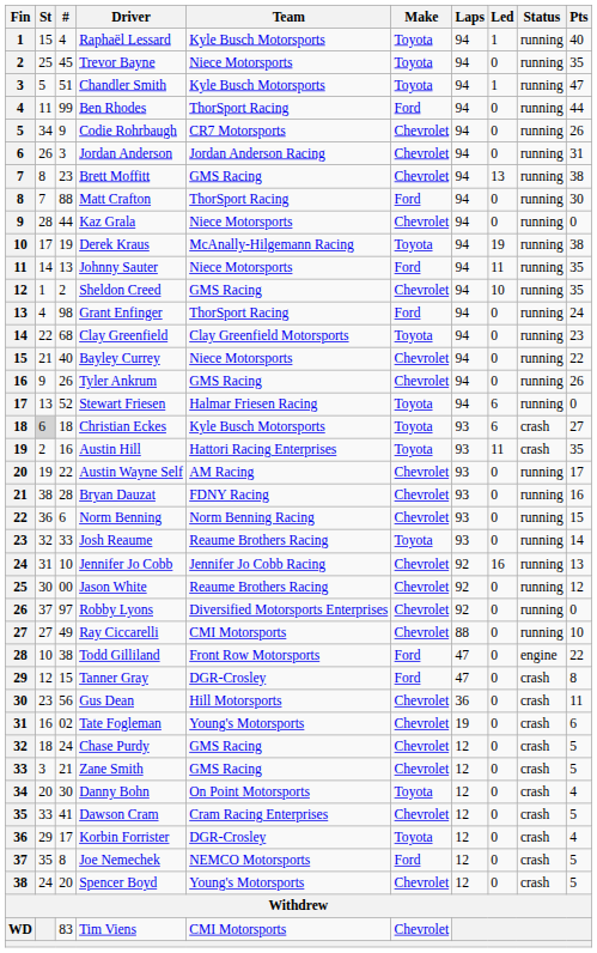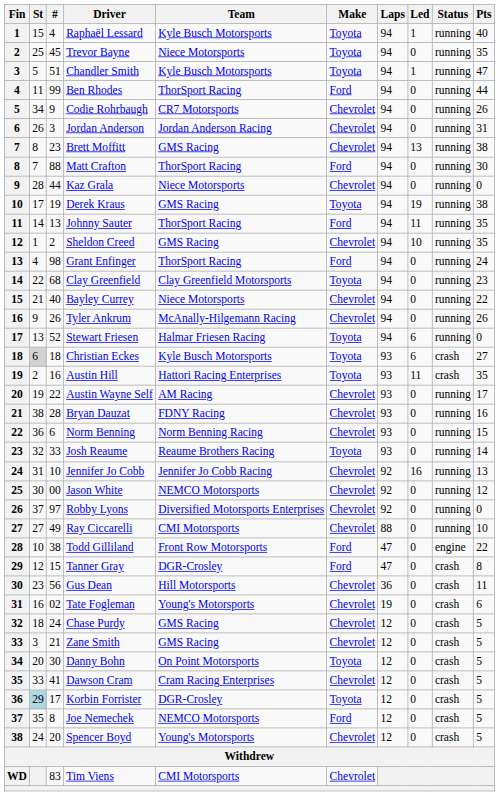 <table class="wikitable" style="font-size:95%">
 <tr>
 <th>Fin</th>
 <th>St</th>
 <th>#</th>
 <th>Driver</th>
 <th>Team</th>
 <th>Make</th>
 <th>Laps</th>
 <th>Led</th>
 <th>Status</th>
 <th>Pts</th>
 </tr>
 <tr>
 <th>1</th>
 <td>15</td>
 <td>4</td>
 <td><a href='#'>Raphaël Lessard</a></td>
 <td><a href='#'>Kyle Busch Motorsports</a></td>
 <td><a href='#'>Toyota</a></td>
 <td>94</td>
 <td>1</td>
 <td>running</td>
 <td>40</td>
 </tr>
 <tr>
 <th>2</th>
 <td>25</td>
 <td>45</td>
 <td><a href='#'>Trevor Bayne</a></td>
 <td><a href='#'>Niece Motorsports</a></td>
 <td><a href='#'>Toyota</a></td>
 <td>94</td>
 <td>0</td>
 <td>running</td>
 <td>35</td>
 </tr>
 <tr>
 <th>3</th>
 <td>5</td>
 <td>51</td>
 <td><a href='#'>Chandler Smith</a></td>
 <td><a href='#'>Kyle Busch Motorsports</a></td>
 <td><a href='#'>Toyota</a></td>
 <td>94</td>
 <td>1</td>
 <td>running</td>
 <td>47</td>
 </tr>
 <tr>
 <th>4</th>
 <td>11</td>
 <td>99</td>
 <td><a href='#'>Ben Rhodes</a></td>
 <td><a href='#'>ThorSport Racing</a></td>
 <td><a href='#'>Ford</a></td>
 <td>94</td>
 <td>0</td>
 <td>running</td>
 <td>44</td>
 </tr>
 <tr>
 <th>5</th>
 <td>34</td>
 <td>9</td>
 <td><a href='#'>Codie Rohrbaugh</a></td>
 <td><a href='#'>CR7 Motorsports</a></td>
 <td><a href='#'>Chevrolet</a></td>
 <td>94</td>
 <td>0</td>
 <td>running</td>
 <td>26</td>
 </tr>
 <tr>
 <th>6</th>
 <td>26</td>
 <td>3</td>
 <td><a href='#'>Jordan Anderson</a></td>
 <td><a href='#'>Jordan Anderson Racing</a></td>
 <td><a href='#'>Chevrolet</a></td>
 <td>94</td>
 <td>0</td>
 <td>running</td>
 <td>31</td>
 </tr>
 <tr>
 <th>7</th>
 <td>8</td>
 <td>23</td>
 <td><a href='#'>Brett Moffitt</a></td>
 <td><a href='#'>GMS Racing</a></td>
 <td><a href='#'>Chevrolet</a></td>
 <td>94</td>
 <td>13</td>
 <td>running</td>
 <td>38</td>
 </tr>
 <tr>
 <th>8</th>
 <td>7</td>
 <td>88</td>
 <td><a href='#'>Matt Crafton</a></td>
 <td><a href='#'>ThorSport Racing</a></td>
 <td><a href='#'>Ford</a></td>
 <td>94</td>
 <td>0</td>
 <td>running</td>
 <td>30</td>
 </tr>
 <tr>
 <th>9</th>
 <td>28</td>
 <td>44</td>
 <td><a href='#'>Kaz Grala</a></td>
 <td><a href='#'>Niece Motorsports</a></td>
 <td><a href='#'>Chevrolet</a></td>
 <td>94</td>
 <td>0</td>
 <td>running</td>
 <td>0</td>
 </tr>
 <tr>
 <th>10</th>
 <td>17</td>
 <td>19</td>
 <td><a href='#'>Derek Kraus</a></td>
-<td><a href='#'>McAnally-Hilgemann Racing</a></td>
+<td><a href='#'>GMS Racing</a></td>
 <td><a href='#'>Toyota</a></td>
 <td>94</td>
 <td>19</td>
 <td>running</td>
 <td>38</td>
 </tr>
 <tr>
 <th>11</th>
 <td>14</td>
 <td>13</td>
 <td><a href='#'>Johnny Sauter</a></td>
-<td><a href='#'>Niece Motorsports</a></td>
+<td><a href='#'>ThorSport Racing</a></td>
 <td><a href='#'>Ford</a></td>
 <td>94</td>
 <td>11</td>
 <td>running</td>
 <td>35</td>
 </tr>
 <tr>
 <th>12</th>
 <td>1</td>
 <td>2</td>
 <td><a href='#'>Sheldon Creed</a></td>
 <td><a href='#'>GMS Racing</a></td>
 <td><a href='#'>Chevrolet</a></td>
 <td>94</td>
 <td>10</td>
 <td>running</td>
 <td>35</td>
 </tr>
 <tr>
 <th>13</th>
 <td>4</td>
 <td>98</td>
 <td><a href='#'>Grant Enfinger</a></td>
 <td><a href='#'>ThorSport Racing</a></td>
 <td><a href='#'>Ford</a></td>
 <td>94</td>
 <td>0</td>
 <td>running</td>
 <td>24</td>
 </tr>
 <tr>
 <th>14</th>
 <td>22</td>
 <td>68</td>
 <td><a href='#'>Clay Greenfield</a></td>
 <td><a href='#'>Clay Greenfield Motorsports</a></td>
 <td><a href='#'>Toyota</a></td>
 <td>94</td>
 <td>0</td>
 <td>running</td>
 <td>23</td>
 </tr>
 <tr>
 <th>15</th>
 <td>21</td>
 <td>40</td>
 <td><a href='#'>Bayley Currey</a></td>
 <td><a href='#'>Niece Motorsports</a></td>
 <td><a href='#'>Chevrolet</a></td>
 <td>94</td>
 <td>0</td>
 <td>running</td>
 <td>22</td>
 </tr>
 <tr>
 <th>16</th>
 <td>9</td>
 <td>26</td>
 <td><a href='#'>Tyler Ankrum</a></td>
-<td><a href='#'>GMS Racing</a></td>
+<td><a href='#'>McAnally-Hilgemann Racing</a></td>
 <td><a href='#'>Chevrolet</a></td>
 <td>94</td>
 <td>0</td>
 <td>running</td>
 <td>26</td>
 </tr>
 <tr>
 <th>17</th>
 <td>13</td>
 <td>52</td>
 <td><a href='#'>Stewart Friesen</a></td>
 <td><a href='#'>Halmar Friesen Racing</a></td>
 <td><a href='#'>Toyota</a></td>
 <td>94</td>
 <td>6</td>
 <td>running</td>
 <td>0</td>
 </tr>
 <tr>
 <th>18</th>
 <td style="background: lightgrey;">6</td>
 <td>18</td>
 <td><a href='#'>Christian Eckes</a></td>
 <td><a href='#'>Kyle Busch Motorsports</a></td>
 <td><a href='#'>Toyota</a></td>
 <td>93</td>
 <td>6</td>
 <td>crash</td>
 <td>27</td>
 </tr>
 <tr>
 <th>19</th>
 <td>2</td>
 <td>16</td>
 <td><a href='#'>Austin Hill</a></td>
 <td><a href='#'>Hattori Racing Enterprises</a></td>
 <td><a href='#'>Toyota</a></td>
 <td>93</td>
 <td>11</td>
 <td>crash</td>
 <td>35</td>
 </tr>
 <tr>
 <th>20</th>
 <td>19</td>
 <td>22</td>
 <td><a href='#'>Austin Wayne Self</a></td>
 <td><a href='#'>AM Racing</a></td>
 <td><a href='#'>Chevrolet</a></td>
 <td>93</td>
 <td>0</td>
 <td>running</td>
 <td>17</td>
 </tr>
 <tr>
 <th>21</th>
 <td>38</td>
 <td>28</td>
 <td><a href='#'>Bryan Dauzat</a></td>
 <td><a href='#'>FDNY Racing</a></td>
 <td><a href='#'>Chevrolet</a></td>
 <td>93</td>
 <td>0</td>
 <td>running</td>
 <td>16</td>
 </tr>
 <tr>
 <th>22</th>
 <td>36</td>
 <td>6</td>
 <td><a href='#'>Norm Benning</a></td>
 <td><a href='#'>Norm Benning Racing</a></td>
 <td><a href='#'>Chevrolet</a></td>
 <td>93</td>
 <td>0</td>
 <td>running</td>
 <td>15</td>
 </tr>
 <tr>
 <th>23</th>
 <td>32</td>
 <td>33</td>
 <td><a href='#'>Josh Reaume</a></td>
 <td><a href='#'>Reaume Brothers Racing</a></td>
 <td><a href='#'>Toyota</a></td>
 <td>93</td>
 <td>0</td>
 <td>running</td>
 <td>14</td>
 </tr>
 <tr>
 <th>24</th>
 <td>31</td>
 <td>10</td>
 <td><a href='#'>Jennifer Jo Cobb</a></td>
 <td><a href='#'>Jennifer Jo Cobb Racing</a></td>
 <td><a href='#'>Chevrolet</a></td>
 <td>92</td>
 <td>16</td>
 <td>running</td>
 <td>13</td>
 </tr>
 <tr>
 <th>25</th>
 <td>30</td>
 <td>00</td>
 <td><a href='#'>Jason White</a></td>
-<td><a href='#'>Reaume Brothers Racing</a></td>
+<td><a href='#'>NEMCO Motorsports</a></td>
 <td><a href='#'>Chevrolet</a></td>
 <td>92</td>
 <td>0</td>
 <td>running</td>
 <td>12</td>
 </tr>
 <tr>
 <th>26</th>
 <td>37</td>
 <td>97</td>
 <td><a href='#'>Robby Lyons</a></td>
 <td><a href='#'>Diversified Motorsports Enterprises</a></td>
 <td><a href='#'>Chevrolet</a></td>
 <td>92</td>
 <td>0</td>
 <td>running</td>
 <td>0</td>
 </tr>
 <tr>
 <th>27</th>
 <td>27</td>
 <td>49</td>
 <td><a href='#'>Ray Ciccarelli</a></td>
 <td><a href='#'>CMI Motorsports</a></td>
 <td><a href='#'>Chevrolet</a></td>
 <td>88</td>
 <td>0</td>
 <td>running</td>
 <td>10</td>
 </tr>
 <tr>
 <th>28</th>
 <td>10</td>
 <td>38</td>
 <td><a href='#'>Todd Gilliland</a></td>
 <td><a href='#'>Front Row Motorsports</a></td>
 <td><a href='#'>Ford</a></td>
 <td>47</td>
 <td>0</td>
 <td>engine</td>
 <td>22</td>
 </tr>
 <tr>
 <th>29</th>
 <td>12</td>
 <td>15</td>
 <td><a href='#'>Tanner Gray</a></td>
 <td><a href='#'>DGR-Crosley</a></td>
 <td><a href='#'>Ford</a></td>
 <td>47</td>
 <td>0</td>
 <td>crash</td>
 <td>8</td>
 </tr>
 <tr>
 <th>30</th>
 <td>23</td>
 <td>56</td>
 <td><a href='#'>Gus Dean</a></td>
 <td><a href='#'>Hill Motorsports</a></td>
 <td><a href='#'>Chevrolet</a></td>
 <td>36</td>
 <td>0</td>
 <td>crash</td>
 <td>11</td>
 </tr>
 <tr>
 <th>31</th>
 <td>16</td>
 <td>02</td>
 <td><a href='#'>Tate Fogleman</a></td>
 <td><a href='#'>Young's Motorsports</a></td>
 <td><a href='#'>Chevrolet</a></td>
 <td>19</td>
 <td>0</td>
 <td>crash</td>
 <td>6</td>
 </tr>
 <tr>
 <th>32</th>
 <td>18</td>
 <td>24</td>
 <td><a href='#'>Chase Purdy</a></td>
 <td><a href='#'>GMS Racing</a></td>
 <td><a href='#'>Chevrolet</a></td>
 <td>12</td>
 <td>0</td>
 <td>crash</td>
 <td>5</td>
 </tr>
 <tr>
 <th>33</th>
 <td>3</td>
 <td>21</td>
 <td><a href='#'>Zane Smith</a></td>
 <td><a href='#'>GMS Racing</a></td>
 <td><a href='#'>Chevrolet</a></td>
 <td>12</td>
 <td>0</td>
 <td>crash</td>
 <td>5</td>
 </tr>
 <tr>
 <th>34</th>
 <td>20</td>
 <td>30</td>
 <td><a href='#'>Danny Bohn</a></td>
 <td><a href='#'>On Point Motorsports</a></td>
 <td><a href='#'>Toyota</a></td>
 <td>12</td>
 <td>0</td>
 <td>crash</td>
-<td>4</td>
+<td>5</td>
 </tr>
 <tr>
 <th>35</th>
 <td>33</td>
 <td>41</td>
 <td><a href='#'>Dawson Cram</a></td>
 <td><a href='#'>Cram Racing Enterprises</a></td>
 <td><a href='#'>Chevrolet</a></td>
 <td>12</td>
 <td>0</td>
 <td>crash</td>
 <td>5</td>
 </tr>
 <tr>
 <th>36</th>
-<td>29</td>
+<td style="background: lightblue;">29</td>
 <td>17</td>
 <td><a href='#'>Korbin Forrister</a></td>
 <td><a href='#'>DGR-Crosley</a></td>
 <td><a href='#'>Toyota</a></td>
 <td>12</td>
 <td>0</td>
 <td>crash</td>
-<td>4</td>
+<td>5</td>
 </tr>
 <tr>
 <th>37</th>
 <td>35</td>
 <td>8</td>
 <td><a href='#'>Joe Nemechek</a></td>
 <td><a href='#'>NEMCO Motorsports</a></td>
 <td><a href='#'>Ford</a></td>
 <td>12</td>
 <td>0</td>
 <td>crash</td>
 <td>5</td>
 </tr>
 <tr>
 <th>38</th>
 <td>24</td>
 <td>20</td>
 <td><a href='#'>Spencer Boyd</a></td>
 <td><a href='#'>Young's Motorsports</a></td>
 <td><a href='#'>Chevrolet</a></td>
 <td>12</td>
 <td>0</td>
 <td>crash</td>
 <td>5</td>
 </tr>
 <tr>
 <th colspan="10">Withdrew</th>
 </tr>
 <tr>
 <th>WD</th>
 <th></th>
 <td>83</td>
 <td><a href='#'>Tim Viens</a></td>
 <td><a href='#'>CMI Motorsports</a></td>
 <td><a href='#'>Chevrolet</a></td>
 <th colspan="4"></th>
 </tr>
 <tr>
 <th colspan="10"></th>
 </tr>
 </table>
